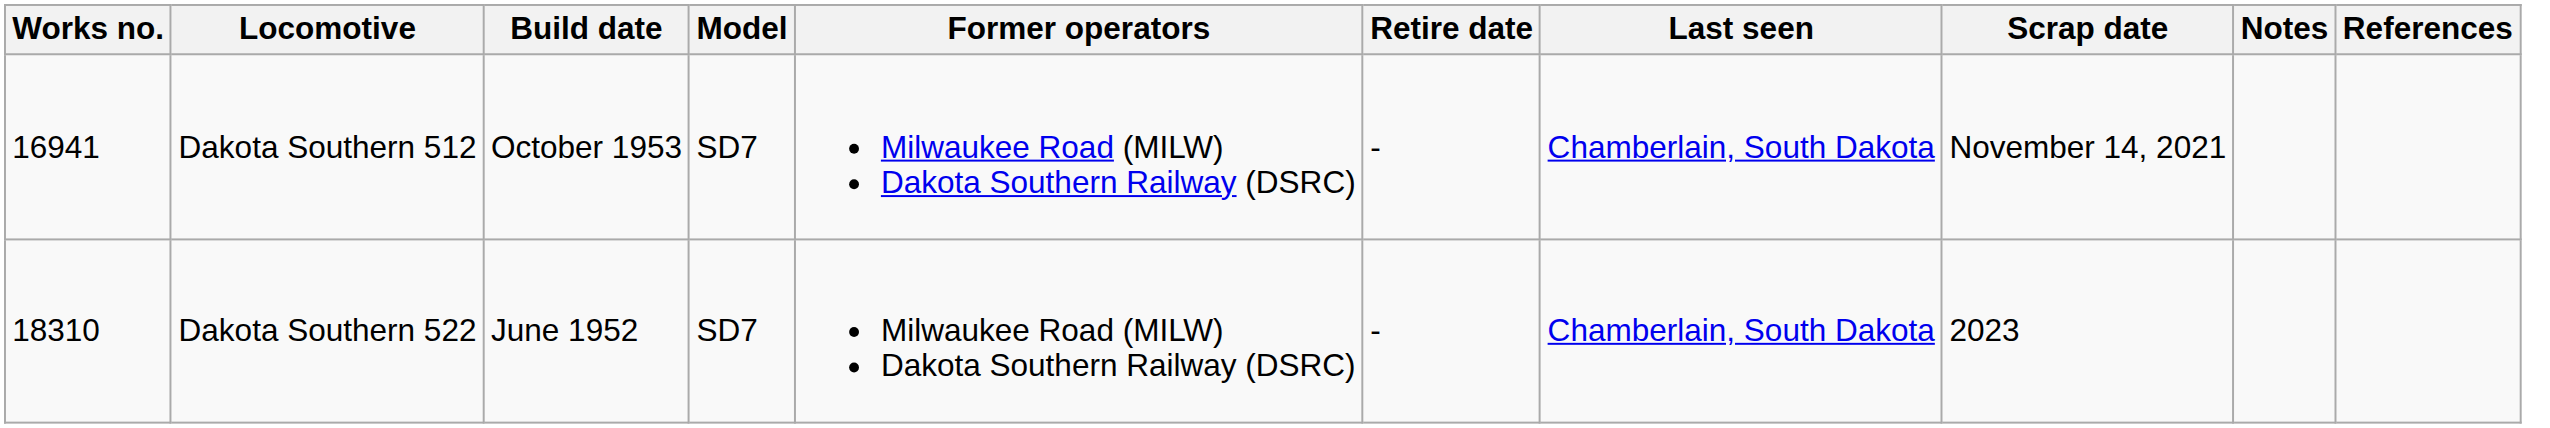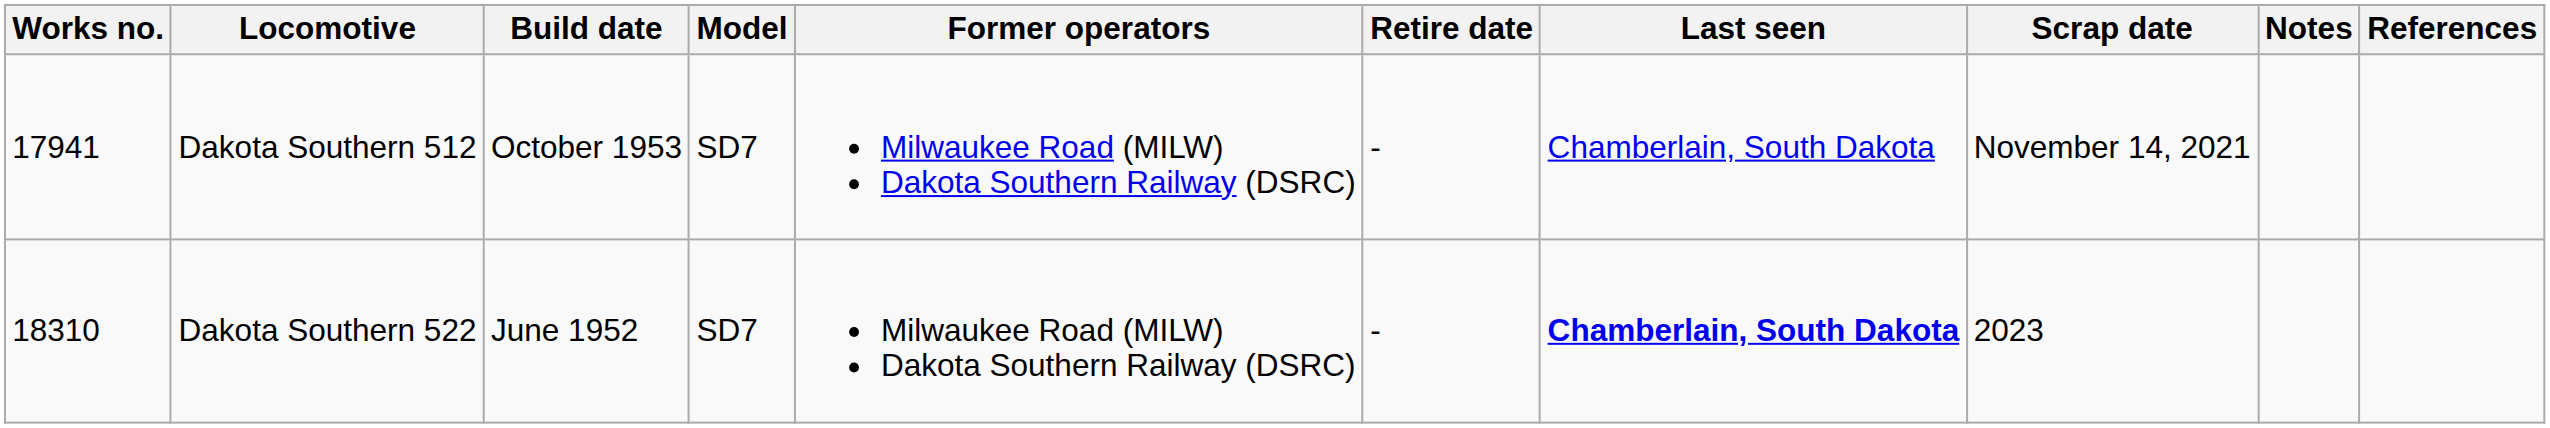 <table class="wikitable">
 <tr>
 <th>Works no.</th>
 <th>Locomotive</th>
 <th>Build date</th>
 <th>Model</th>
 <th>Former operators</th>
 <th>Retire date</th>
 <th>Last seen</th>
 <th>Scrap date</th>
 <th>Notes</th>
 <th>References</th>
 </tr>
 <tr>
-<td>16941</td>
+<td>17941</td>
 <td>Dakota Southern 512</td>
 <td>October 1953</td>
 <td>SD7</td>
 <td><br><ul><li><a href='#'>Milwaukee Road</a> (MILW)</li><li><a href='#'>Dakota Southern Railway</a> (DSRC)</li></ul></td>
 <td>-</td>
 <td><a href='#'>Chamberlain, South Dakota</a></td>
 <td>November 14, 2021</td>
 <td></td>
 <td></td>
 </tr>
 <tr>
 <td>18310</td>
 <td>Dakota Southern 522</td>
 <td>June 1952</td>
 <td>SD7</td>
 <td><br><ul><li>Milwaukee Road (MILW)</li><li>Dakota Southern Railway (DSRC)</li></ul></td>
 <td>-</td>
-<td><a href='#'>Chamberlain, South Dakota</a></td>
+<td><strong><a href='#'>Chamberlain, South Dakota</a></strong></td>
 <td>2023</td>
 <td></td>
 <td></td>
 </tr>
 </table>
